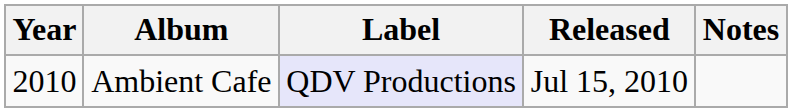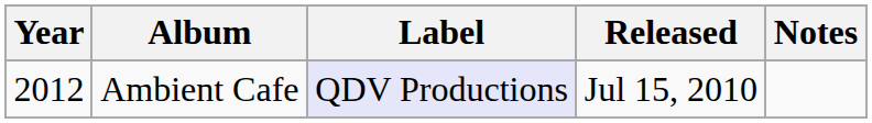 <table class="wikitable">
 <tr>
 <th>Year</th>
 <th>Album</th>
 <th>Label</th>
 <th>Released</th>
 <th>Notes</th>
 </tr>
 <tr>
-<td>2010</td>
+<td>2012</td>
 <td>Ambient Cafe</td>
 <td style="background: lavender;">QDV Productions</td>
 <td>Jul 15, 2010</td>
 <td></td>
 </tr>
 </table>
